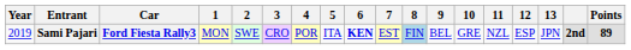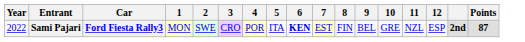 <table class="wikitable" style="text-align:center; font-size:85%">
 <tr>
 <th>Year</th>
 <th>Entrant</th>
 <th>Car</th>
 <th>1</th>
 <th>2</th>
 <th>3</th>
 <th>4</th>
 <th>5</th>
 <th>6</th>
 <th>7</th>
 <th>8</th>
 <th>9</th>
 <th>10</th>
 <th>11</th>
 <th>12</th>
-<th>13</th>
 <th></th>
 <th>Points</th>
 </tr>
 <tr>
-<td><a href='#'>2019</a></td>
+<td><a href='#'>2022</a></td>
 <th nowrap>Sami Pajari</th>
 <th nowrap><a href='#'>Ford Fiesta Rally3</a></th>
 <td style="background:#ffffbf;"><a href='#'>MON</a><br></td>
 <td style="background:#dfffdf;"><a href='#'>SWE</a><br></td>
 <td style="background:#EFCFFF;"><a href='#'>CRO</a><br></td>
 <td style="background:#ffffbf;"><a href='#'>POR</a><br></td>
 <td><a href='#'>ITA</a></td>
 <td><strong><a href='#'>KEN</a></strong></td>
 <td style="background:#ffffbf;"><a href='#'>EST</a><br></td>
-<td style="background: lightblue;"><a href='#'>FIN</a></td>
+<td><a href='#'>FIN</a></td>
 <td><a href='#'>BEL</a></td>
 <td><a href='#'>GRE</a></td>
 <td><a href='#'>NZL</a></td>
 <td><a href='#'>ESP</a></td>
-<td><a href='#'>JPN</a></td>
 <th style="background:#dfdfdf;">2nd</th>
-<th style="background:#dfdfdf;">89</th>
+<th style="background:#dfdfdf;">87</th>
 </tr>
 </table>
